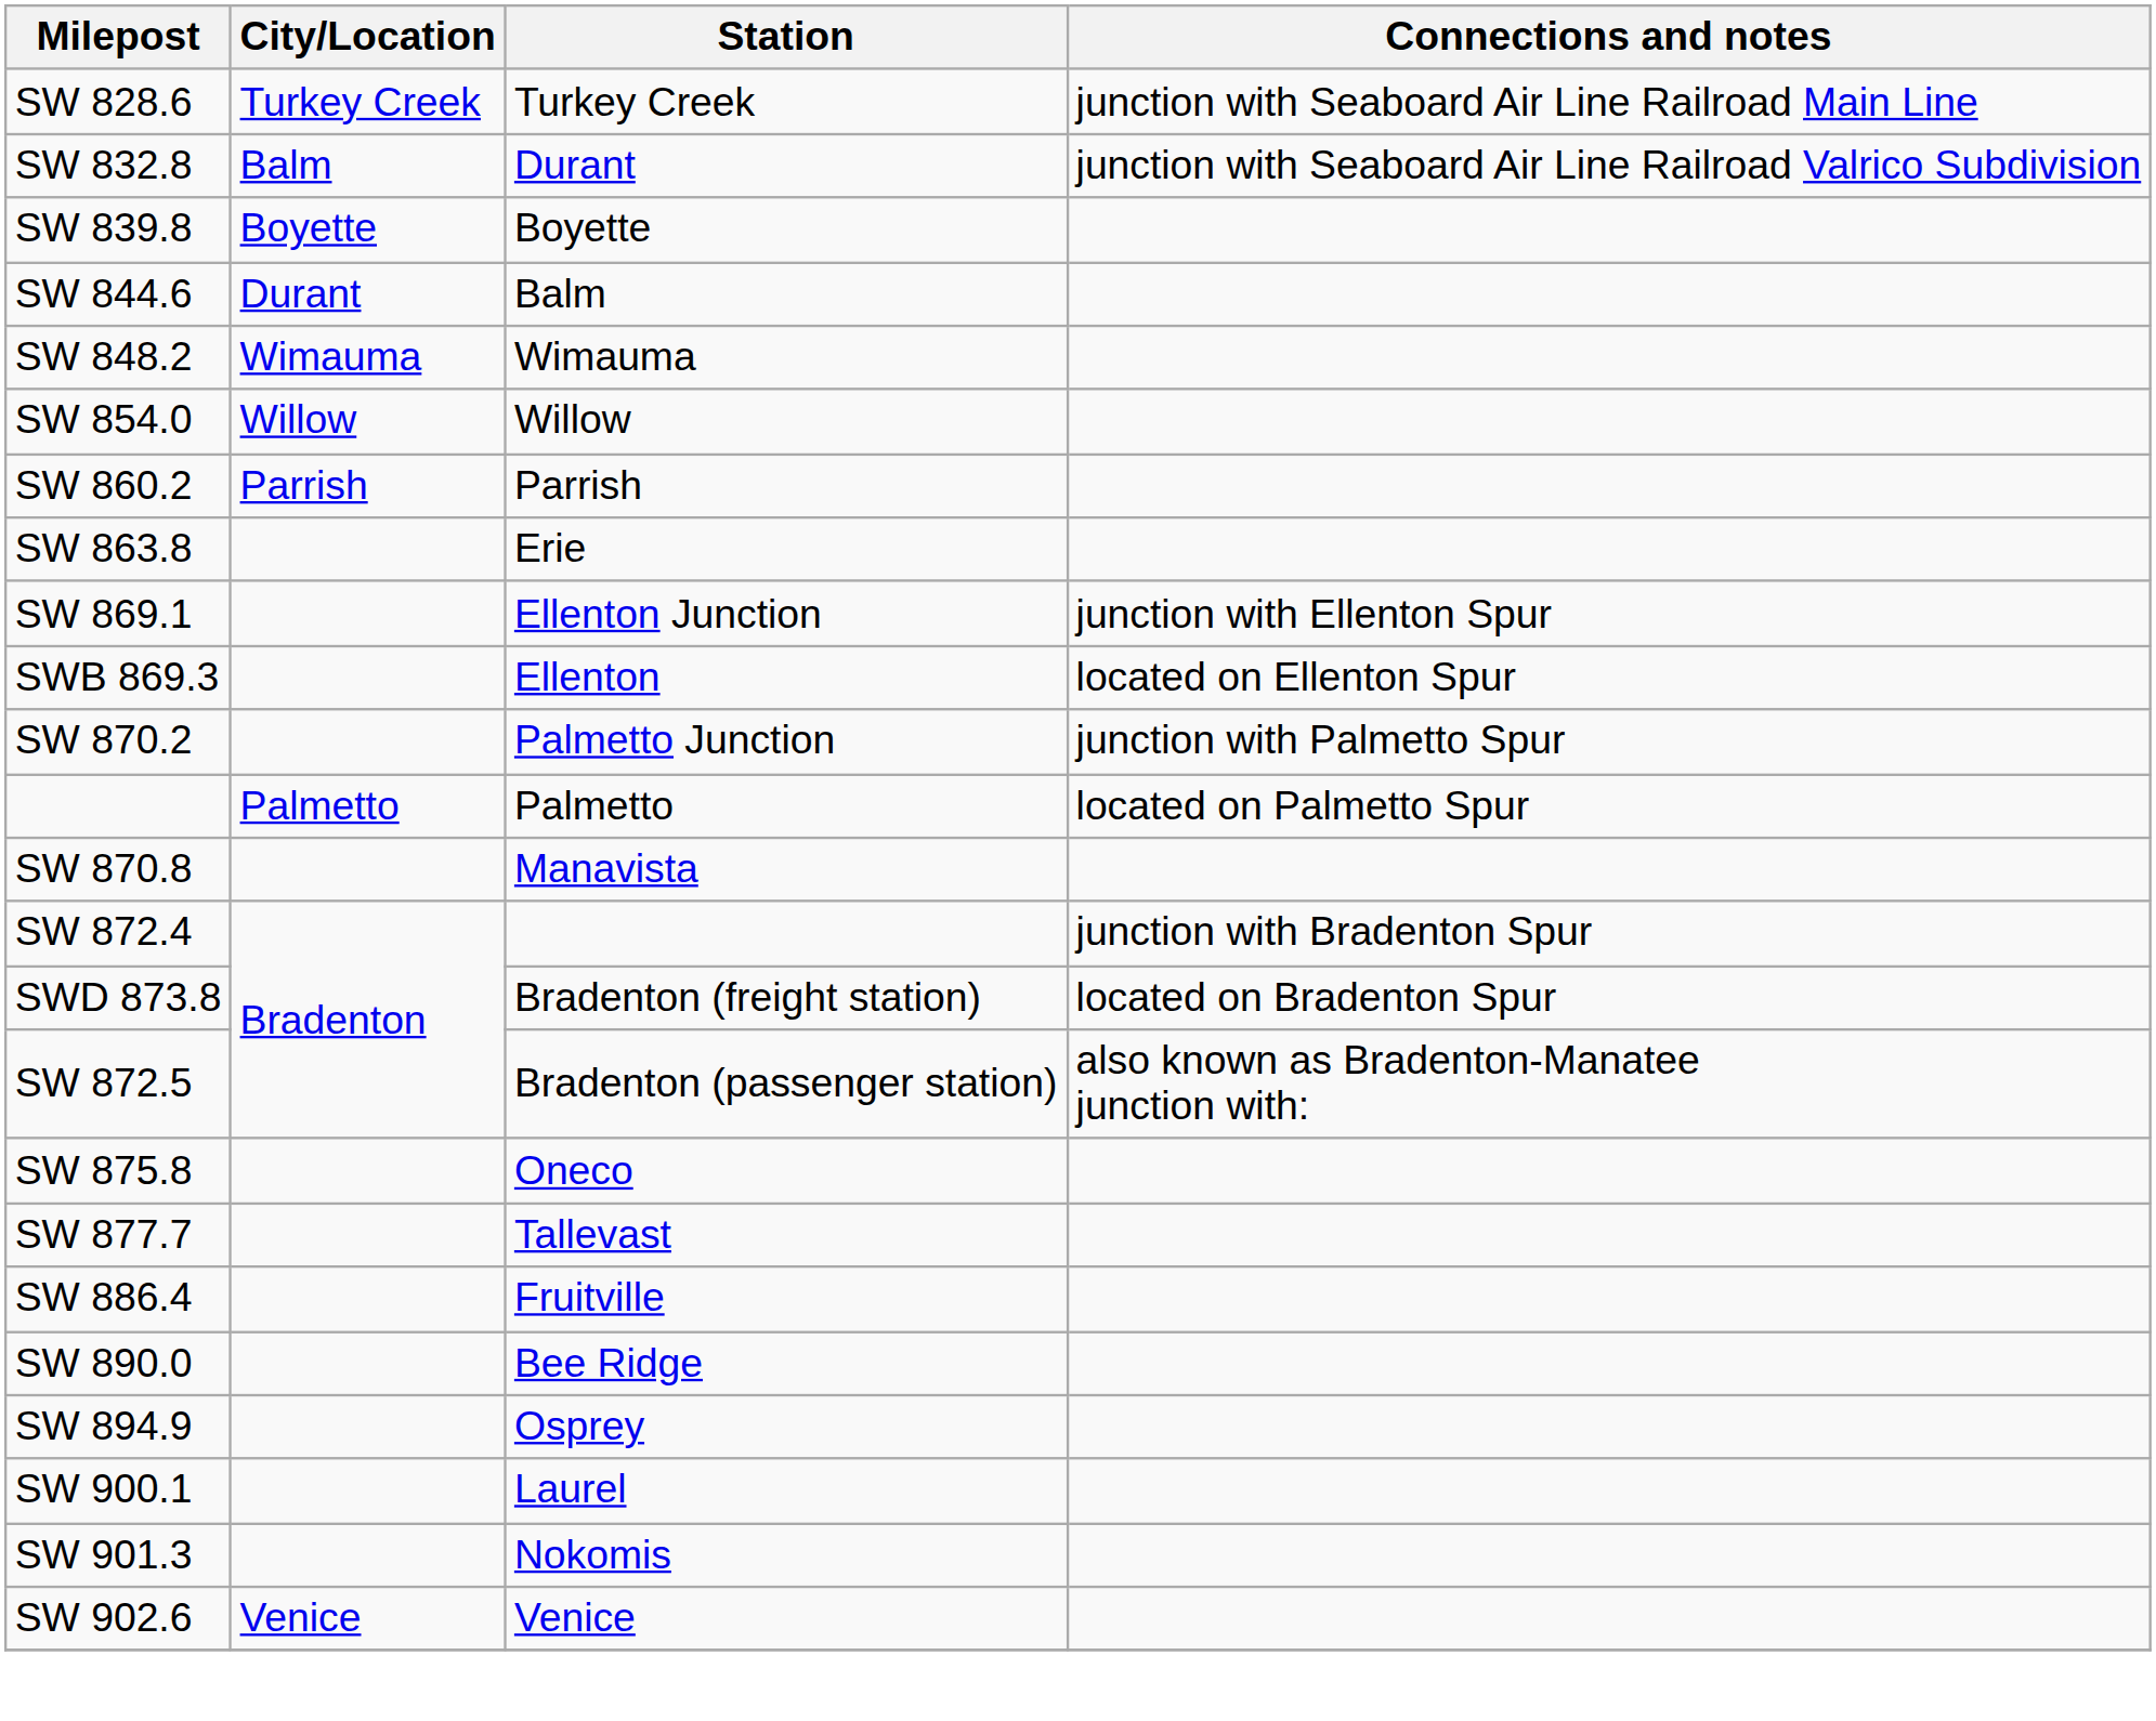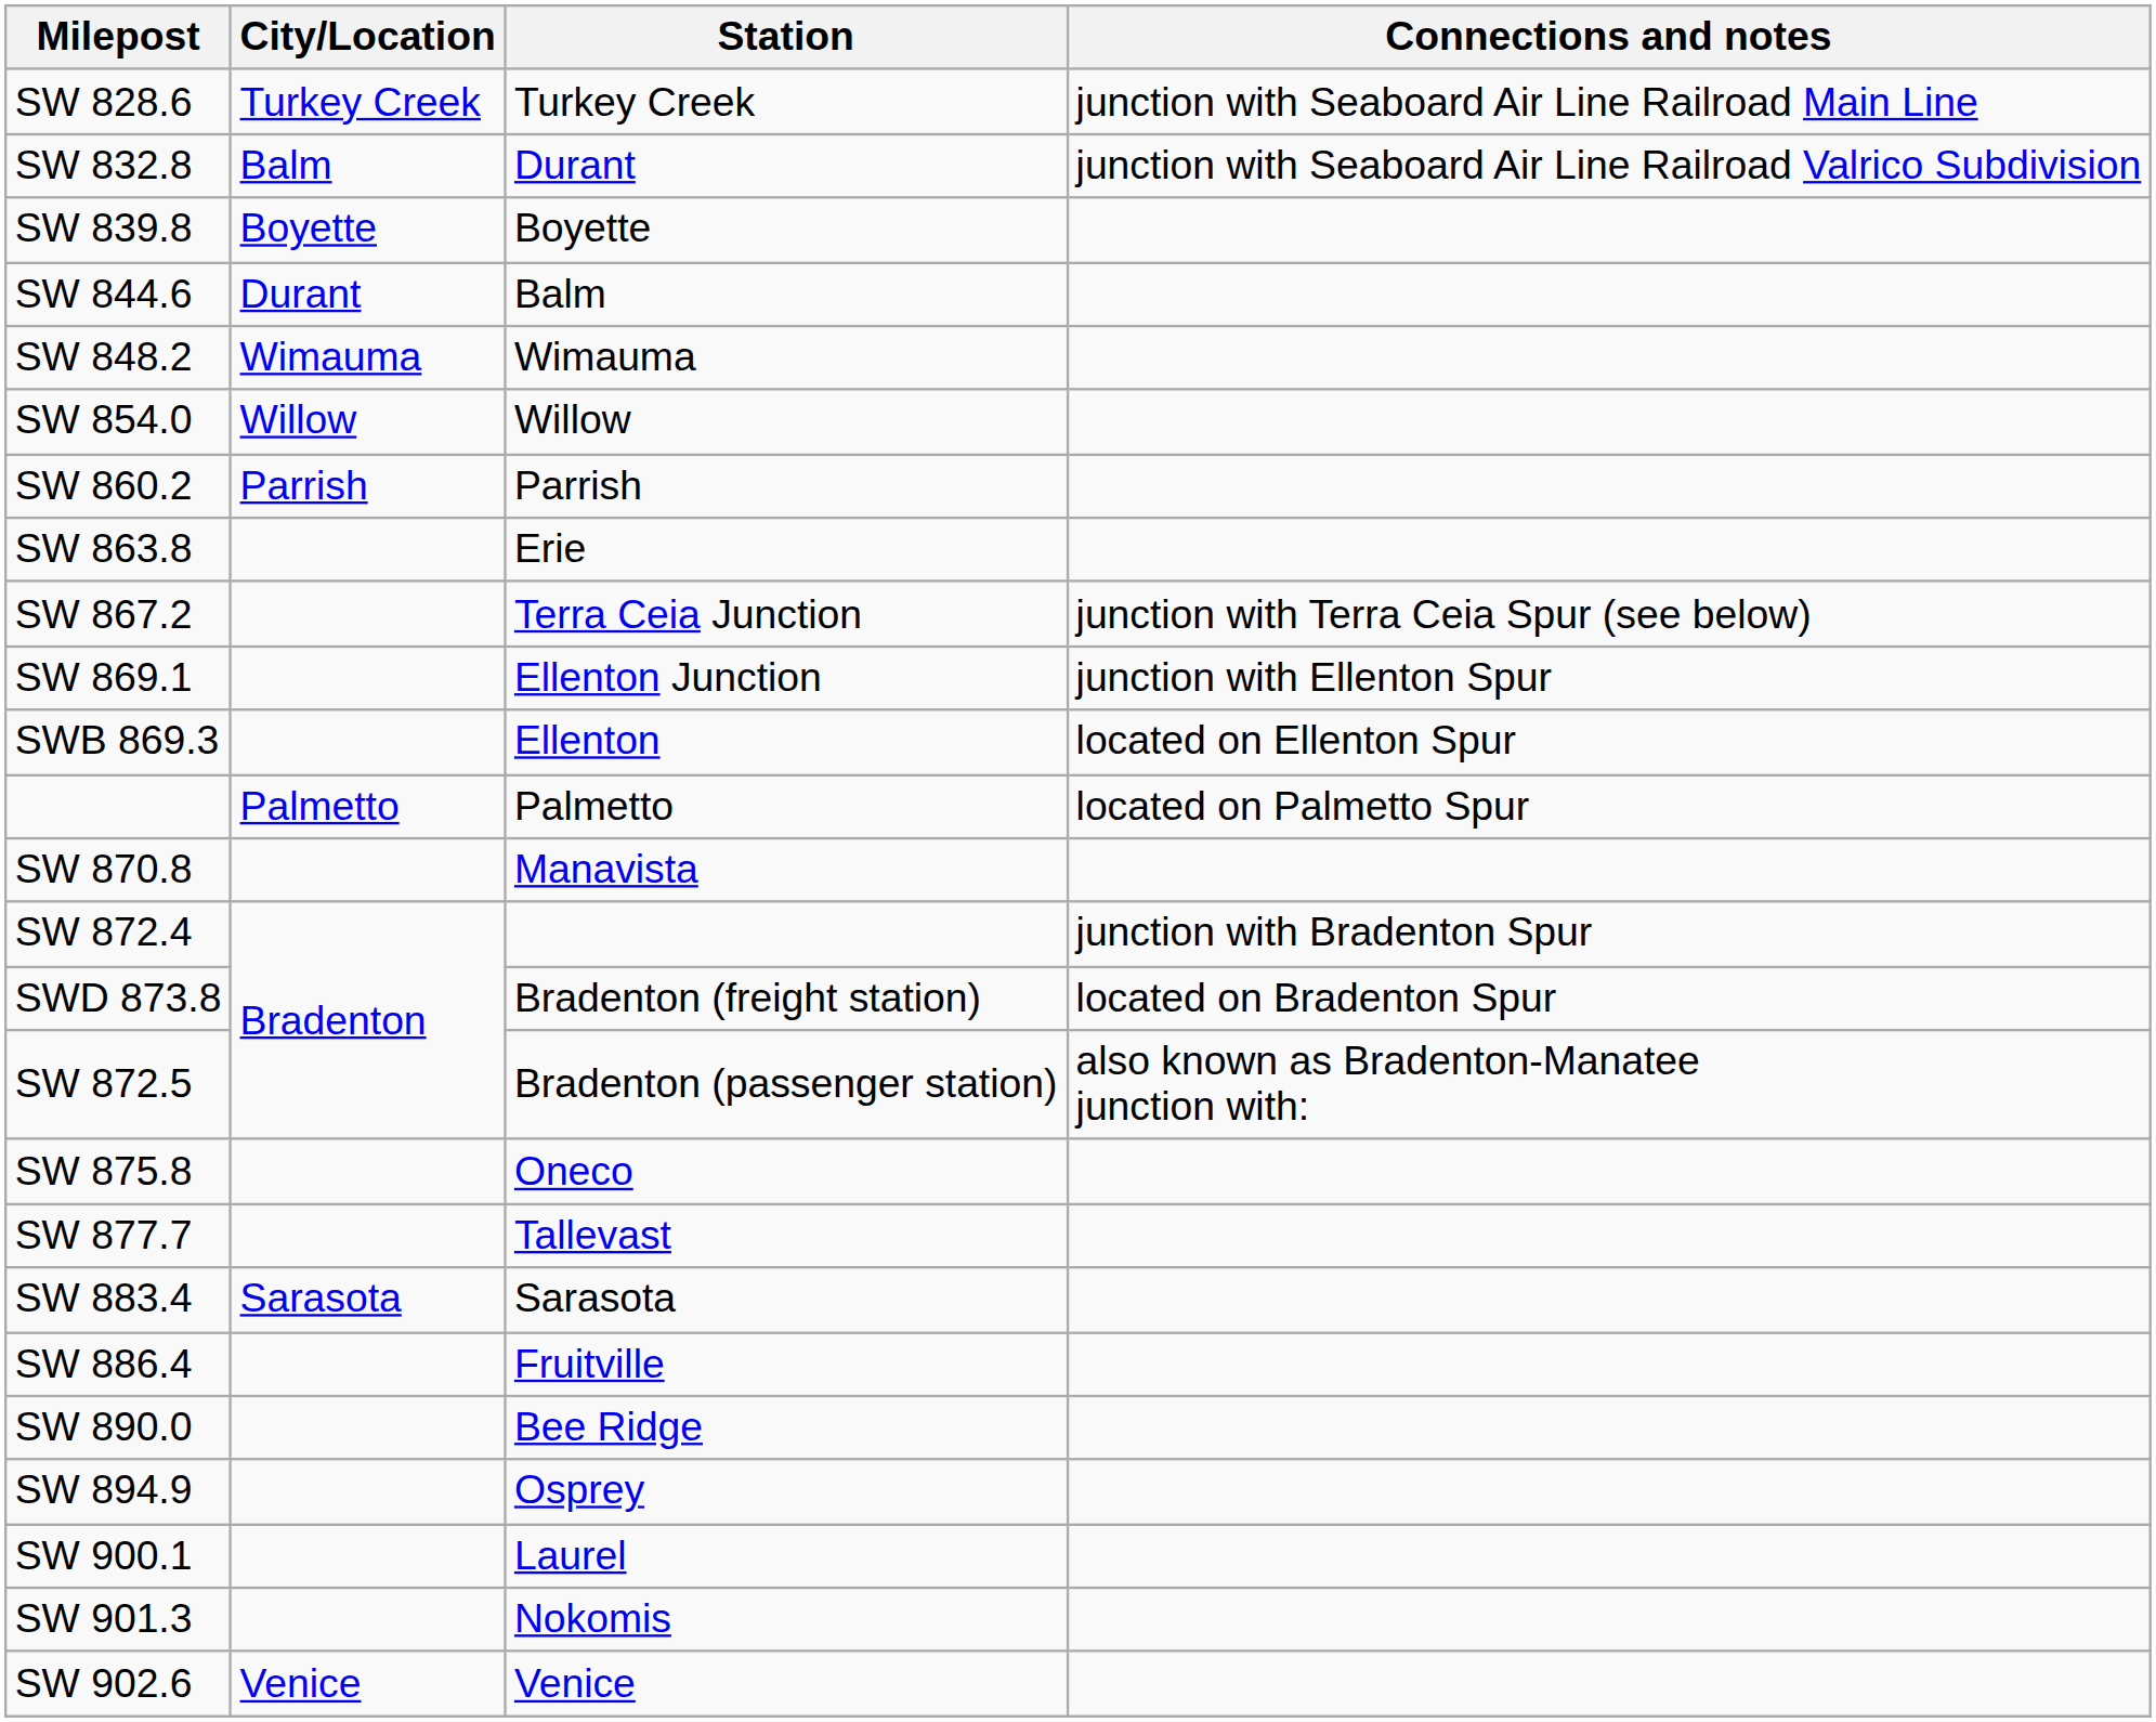 <table class="wikitable">
 <tr>
 <th>Milepost</th>
 <th>City/Location</th>
 <th>Station</th>
 <th>Connections and notes</th>
 </tr>
 <tr>
 <td>SW 828.6</td>
 <td><a href='#'>Turkey Creek</a></td>
 <td>Turkey Creek</td>
 <td>junction with Seaboard Air Line Railroad <a href='#'>Main Line</a></td>
 </tr>
 <tr>
 <td>SW 832.8</td>
 <td><a href='#'>Balm</a></td>
 <td><a href='#'>Durant</a></td>
 <td>junction with Seaboard Air Line Railroad <a href='#'>Valrico Subdivision</a></td>
 </tr>
 <tr>
 <td>SW 839.8</td>
 <td><a href='#'>Boyette</a></td>
 <td>Boyette</td>
 <td></td>
 </tr>
 <tr>
 <td>SW 844.6</td>
 <td><a href='#'>Durant</a></td>
 <td>Balm</td>
 <td></td>
 </tr>
 <tr>
 <td>SW 848.2</td>
 <td><a href='#'>Wimauma</a></td>
 <td>Wimauma</td>
 <td></td>
 </tr>
 <tr>
 <td>SW 854.0</td>
 <td><a href='#'>Willow</a></td>
 <td>Willow</td>
 <td></td>
 </tr>
 <tr>
 <td>SW 860.2</td>
 <td><a href='#'>Parrish</a></td>
 <td>Parrish</td>
 <td></td>
 </tr>
 <tr>
 <td>SW 863.8</td>
 <td></td>
 <td>Erie</td>
 <td></td>
 </tr>
 <tr>
+<td>SW 867.2</td>
+<td></td>
+<td><a href='#'>Terra Ceia</a> Junction</td>
+<td>junction with Terra Ceia Spur (see below)</td>
+</tr>
+<tr>
 <td>SW 869.1</td>
 <td></td>
 <td><a href='#'>Ellenton</a> Junction</td>
 <td>junction with Ellenton Spur</td>
 </tr>
 <tr>
 <td>SWB 869.3</td>
 <td></td>
 <td><a href='#'>Ellenton</a></td>
 <td>located on Ellenton Spur</td>
-</tr>
-<tr>
-<td>SW 870.2</td>
-<td></td>
-<td><a href='#'>Palmetto</a> Junction</td>
-<td>junction with Palmetto Spur</td>
 </tr>
 <tr>
 <td></td>
 <td><a href='#'>Palmetto</a></td>
 <td>Palmetto</td>
 <td>located on Palmetto Spur</td>
 </tr>
 <tr>
 <td>SW 870.8</td>
 <td></td>
 <td><a href='#'>Manavista</a></td>
 <td></td>
 </tr>
 <tr>
 <td>SW 872.4</td>
 <td ! rowspan="3"><a href='#'>Bradenton</a></td>
 <td></td>
 <td>junction with Bradenton Spur</td>
 </tr>
 <tr>
 <td>SWD 873.8</td>
 <td>Bradenton (freight station)</td>
 <td>located on Bradenton Spur</td>
 </tr>
 <tr>
 <td>SW 872.5</td>
 <td>Bradenton (passenger station)</td>
 <td>also known as Bradenton-Manatee<br>junction with:</td>
 </tr>
 <tr>
 <td>SW 875.8</td>
 <td></td>
 <td><a href='#'>Oneco</a></td>
 <td></td>
 </tr>
 <tr>
 <td>SW 877.7</td>
 <td></td>
 <td><a href='#'>Tallevast</a></td>
 <td></td>
 </tr>
 <tr>
+<td>SW 883.4</td>
+<td><a href='#'>Sarasota</a></td>
+<td>Sarasota</td>
+<td></td>
+</tr>
+<tr>
 <td>SW 886.4</td>
 <td></td>
 <td><a href='#'>Fruitville</a></td>
 <td></td>
 </tr>
 <tr>
 <td>SW 890.0</td>
 <td></td>
 <td><a href='#'>Bee Ridge</a></td>
 <td></td>
 </tr>
 <tr>
 <td>SW 894.9</td>
 <td></td>
 <td><a href='#'>Osprey</a></td>
 <td></td>
 </tr>
 <tr>
 <td>SW 900.1</td>
 <td></td>
 <td><a href='#'>Laurel</a></td>
 <td></td>
 </tr>
 <tr>
 <td>SW 901.3</td>
 <td></td>
 <td><a href='#'>Nokomis</a></td>
 <td></td>
 </tr>
 <tr>
 <td>SW 902.6</td>
 <td><a href='#'>Venice</a></td>
 <td><a href='#'>Venice</a></td>
 <td></td>
 </tr>
 <tr>
 </tr>
 </table>
